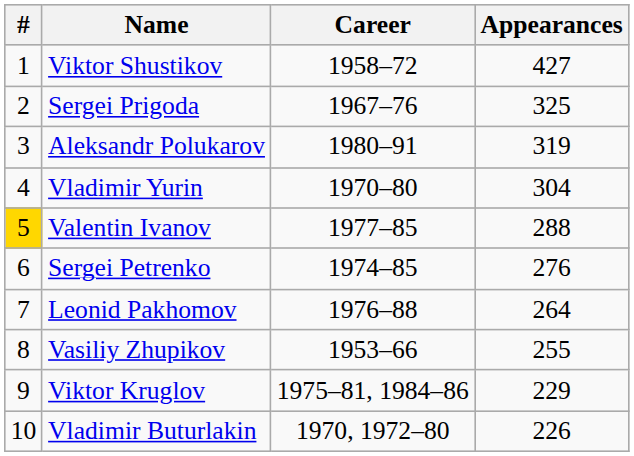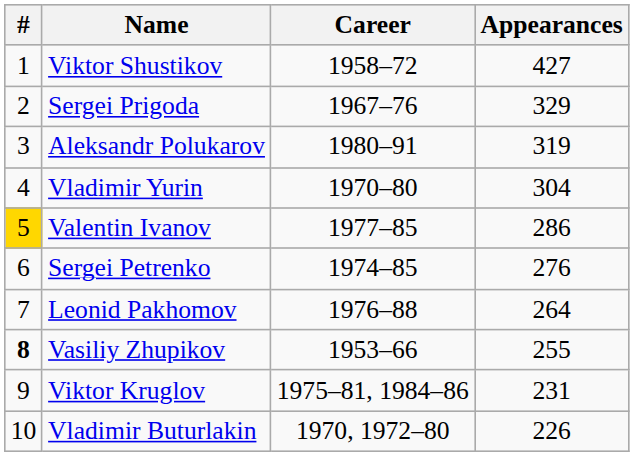 <table class="wikitable" style="text-align:center;">
 <tr>
 <th>#</th>
 <th>Name</th>
 <th>Career</th>
 <th>Appearances</th>
 </tr>
 <tr>
 <td>1</td>
 <td align="left"> <a href='#'>Viktor Shustikov</a></td>
 <td>1958–72</td>
 <td>427</td>
 </tr>
 <tr>
 <td>2</td>
 <td align="left"> <a href='#'>Sergei Prigoda</a></td>
 <td>1967–76</td>
-<td>325</td>
+<td>329</td>
 </tr>
 <tr>
 <td>3</td>
 <td align="left"> <a href='#'>Aleksandr Polukarov</a></td>
 <td>1980–91</td>
 <td>319</td>
 </tr>
 <tr>
 <td>4</td>
 <td align="left"> <a href='#'>Vladimir Yurin</a></td>
 <td>1970–80</td>
 <td>304</td>
 </tr>
 <tr>
 <td style="background: gold;">5</td>
 <td align="left"> <a href='#'>Valentin Ivanov</a></td>
 <td>1977–85</td>
-<td>288</td>
+<td>286</td>
 </tr>
 <tr>
 <td>6</td>
 <td align="left"> <a href='#'>Sergei Petrenko</a></td>
 <td>1974–85</td>
 <td>276</td>
 </tr>
 <tr>
 <td>7</td>
 <td align="left"> <a href='#'>Leonid Pakhomov</a></td>
 <td>1976–88</td>
 <td>264</td>
 </tr>
 <tr>
-<td>8</td>
+<td><strong>8</strong></td>
 <td align="left"> <a href='#'>Vasiliy Zhupikov</a></td>
 <td>1953–66</td>
 <td>255</td>
 </tr>
 <tr>
 <td>9</td>
 <td align="left"> <a href='#'>Viktor Kruglov</a></td>
 <td>1975–81, 1984–86</td>
-<td>229</td>
+<td>231</td>
 </tr>
 <tr>
 <td>10</td>
 <td align="left"> <a href='#'>Vladimir Buturlakin</a></td>
 <td>1970, 1972–80</td>
 <td>226</td>
 </tr>
 </table>
